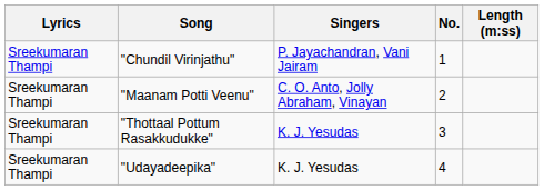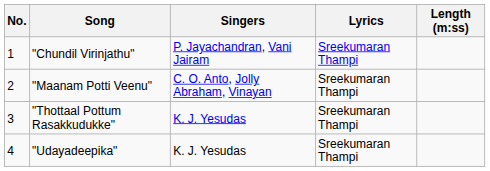 <table class="wikitable" style="font-size:95%;">
 <tr>
-<th>Lyrics</th>
+<th>No.</th>
 <th>Song</th>
 <th>Singers</th>
-<th>No.</th>
+<th>Lyrics</th>
 <th>Length (m:ss)</th>
 </tr>
 <tr>
-<td><a href='#'>Sreekumaran Thampi</a></td>
+<td>1</td>
 <td>"Chundil Virinjathu"</td>
 <td><a href='#'>P. Jayachandran</a>, <a href='#'>Vani Jairam</a></td>
-<td>1</td>
+<td><a href='#'>Sreekumaran Thampi</a></td>
 <td></td>
 </tr>
 <tr>
-<td>Sreekumaran Thampi</td>
+<td>2</td>
 <td>"Maanam Potti Veenu"</td>
 <td><a href='#'>C. O. Anto</a>, <a href='#'>Jolly Abraham</a>, <a href='#'>Vinayan</a></td>
-<td>2</td>
+<td>Sreekumaran Thampi</td>
 <td></td>
 </tr>
 <tr>
-<td>Sreekumaran Thampi</td>
+<td>3</td>
 <td>"Thottaal Pottum Rasakkudukke"</td>
 <td><a href='#'>K. J. Yesudas</a></td>
-<td>3</td>
+<td>Sreekumaran Thampi</td>
 <td></td>
 </tr>
 <tr>
-<td>Sreekumaran Thampi</td>
+<td>4</td>
 <td>"Udayadeepika"</td>
 <td>K. J. Yesudas</td>
-<td>4</td>
+<td>Sreekumaran Thampi</td>
 <td></td>
 </tr>
 </table>
